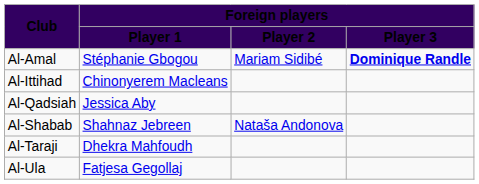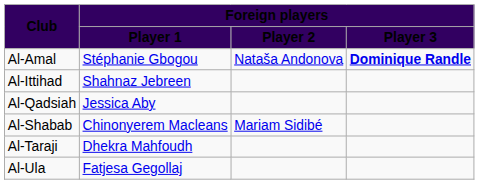 <table class="wikitable" style="text-align: left; font-size:90%">
 <tr>
 <th rowspan=2 style="background-color:#320061;"><span>Club</span></th>
 <th colspan=6 style="background-color:#320061;"><span>Foreign <span>players</span></span></th>
 </tr>
 <tr>
 <th style="background-color:#320061;"><span>Player 1</span></th>
 <th style="background-color:#320061;"><span>Player 2</span></th>
 <th style="background-color:#320061;"><span>Player 3</span></th>
 </tr>
 <tr>
 <td>Al-Amal</td>
 <td> <a href='#'>Stéphanie Gbogou</a></td>
-<td> <a href='#'>Mariam Sidibé</a></td>
+<td> <a href='#'>Nataša Andonova</a></td>
 <td><strong> <a href='#'>Dominique Randle</a></strong></td>
 </tr>
 <tr>
 <td>Al-Ittihad</td>
-<td> <a href='#'>Chinonyerem Macleans</a></td>
+<td> <a href='#'>Shahnaz Jebreen</a></td>
 <td></td>
 <td></td>
 </tr>
 <tr>
 <td>Al-Qadsiah</td>
 <td> <a href='#'>Jessica Aby</a></td>
 <td></td>
 <td></td>
 </tr>
 <tr>
 <td>Al-Shabab</td>
-<td> <a href='#'>Shahnaz Jebreen</a></td>
-<td> <a href='#'>Nataša Andonova</a></td>
+<td> <a href='#'>Chinonyerem Macleans</a></td>
+<td> <a href='#'>Mariam Sidibé</a></td>
 <td></td>
 </tr>
 <tr>
 <td>Al-Taraji</td>
 <td> <a href='#'>Dhekra Mahfoudh</a></td>
 <td></td>
 <td></td>
 </tr>
 <tr>
 <td>Al-Ula</td>
 <td> <a href='#'>Fatjesa Gegollaj</a></td>
 <td></td>
 <td></td>
 </tr>
 </table>
